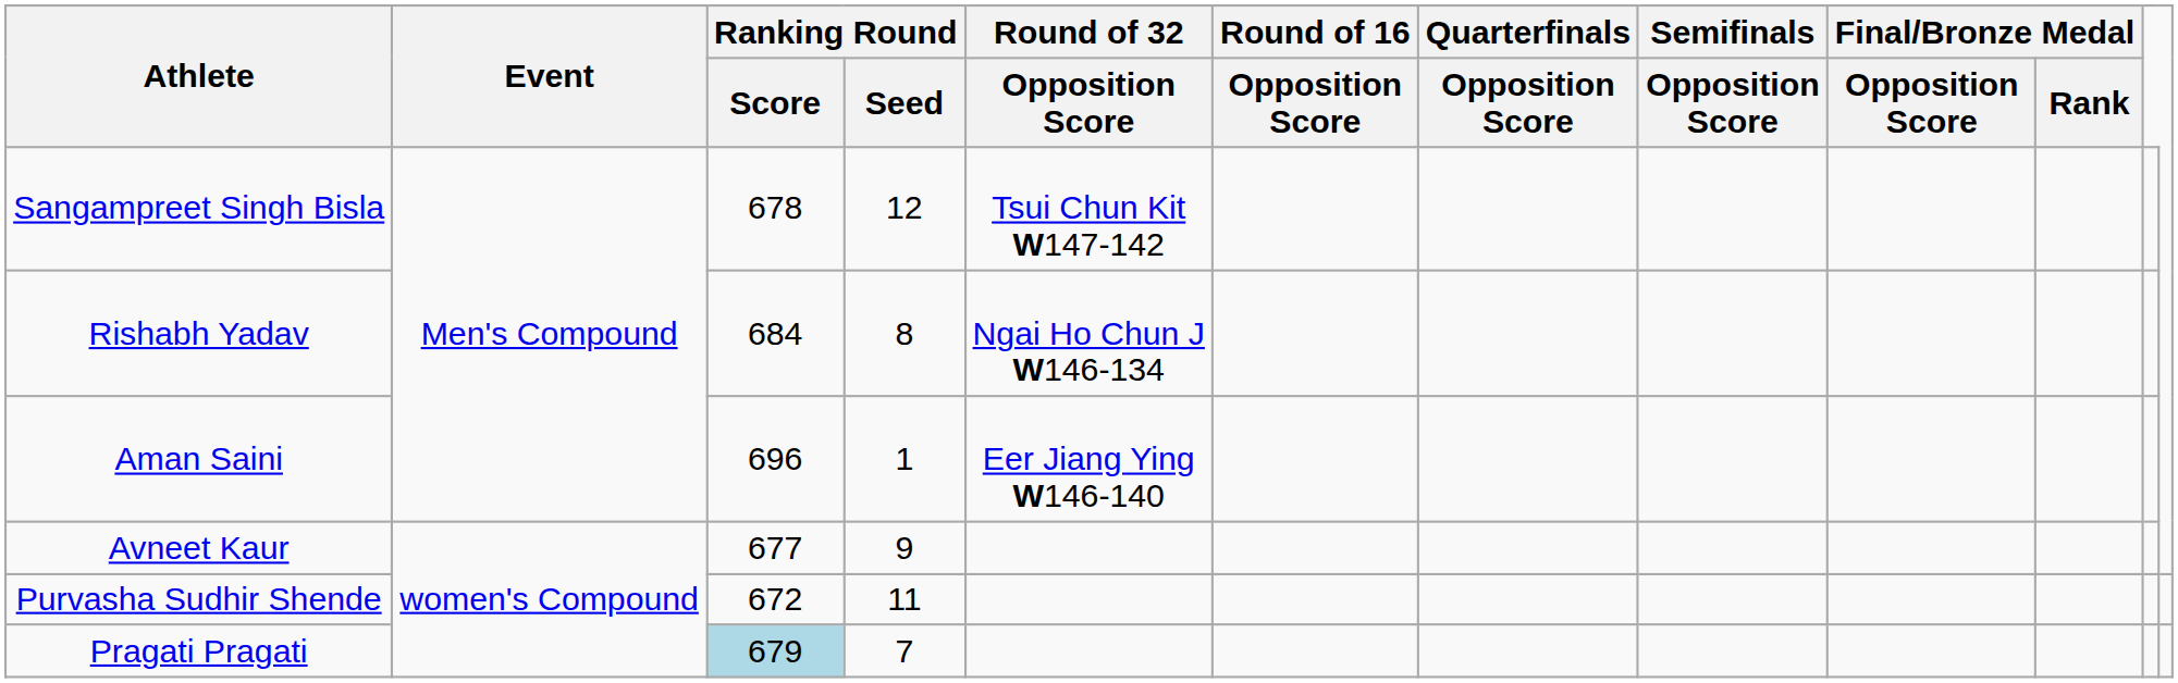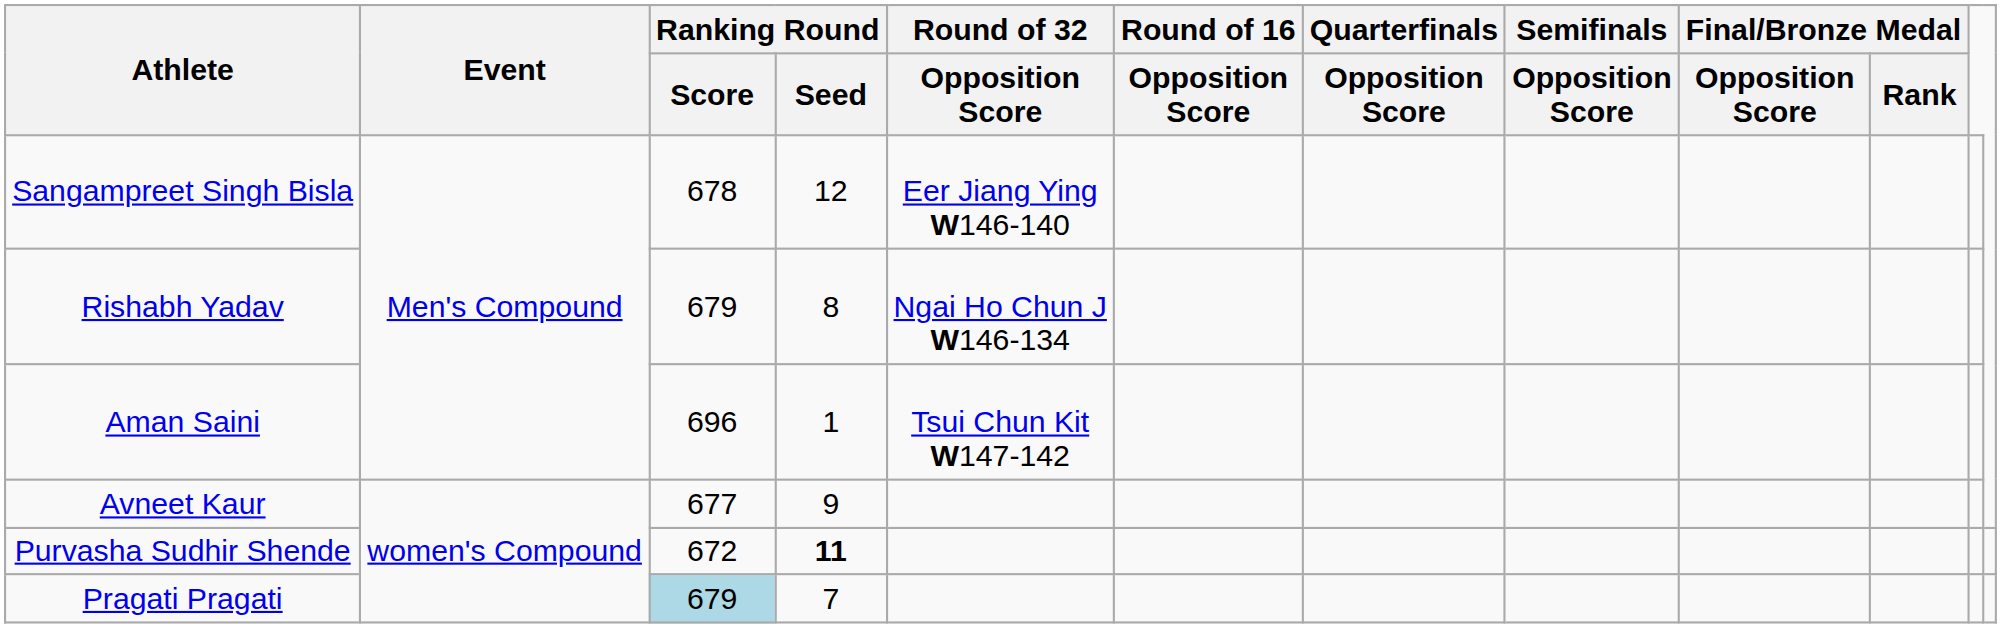 <table class=wikitable style="text-align:center; font-size:90%">
 <tr>
 <th rowspan="2">Athlete</th>
 <th rowspan="2">Event</th>
 <th colspan="2">Ranking Round</th>
 <th>Round of 32</th>
 <th>Round of 16</th>
 <th>Quarterfinals</th>
 <th>Semifinals</th>
 <th colspan="2">Final/Bronze Medal</th>
 </tr>
 <tr>
 <th>Score</th>
 <th>Seed</th>
 <th>Opposition<br>Score</th>
 <th>Opposition<br>Score</th>
 <th>Opposition<br>Score</th>
 <th>Opposition<br>Score</th>
 <th>Opposition<br>Score</th>
 <th>Rank</th>
 </tr>
 <tr>
 <td><a href='#'>Sangampreet Singh Bisla</a></td>
 <td Rowspan=3><a href='#'>Men's Compound</a></td>
 <td>678</td>
 <td>12</td>
-<td><br><a href='#'>Tsui Chun Kit</a><br><strong>W</strong>147-142</td>
+<td><br><a href='#'>Eer Jiang Ying</a><br>   <strong>W</strong>146-140</td>
 <td></td>
 <td></td>
 <td></td>
 <td></td>
 <td></td>
 <td></td>
 </tr>
 <tr>
 <td><a href='#'>Rishabh Yadav</a></td>
-<td>684</td>
+<td>679</td>
 <td>8</td>
 <td><br><a href='#'>Ngai Ho Chun J</a><br><strong>W</strong>146-134</td>
 <td></td>
 <td></td>
 <td></td>
 <td></td>
 <td></td>
 <td></td>
 </tr>
 <tr>
 <td><a href='#'>Aman Saini</a></td>
 <td>696</td>
 <td>1</td>
-<td><br><a href='#'>Eer Jiang Ying</a><br>   <strong>W</strong>146-140</td>
+<td><br><a href='#'>Tsui Chun Kit</a><br><strong>W</strong>147-142</td>
 <td></td>
 <td></td>
 <td></td>
 <td></td>
 <td></td>
 <td></td>
 </tr>
 <tr>
 <td><a href='#'>Avneet Kaur</a></td>
 <td rowspan=3><a href='#'>women's Compound</a></td>
 <td>677</td>
 <td>9</td>
 <td></td>
 <td></td>
 <td></td>
 <td></td>
 <td></td>
 <td></td>
 <td></td>
 </tr>
 <tr>
 <td><a href='#'>Purvasha Sudhir Shende</a></td>
 <td>672</td>
-<td>11</td>
+<td><strong>11</strong></td>
 <td></td>
 <td></td>
 <td></td>
 <td></td>
 <td></td>
 <td></td>
 <td></td>
 <td></td>
 </tr>
 <tr>
 <td><a href='#'>Pragati Pragati</a></td>
 <td style="background: lightblue;">679</td>
 <td>7</td>
 <td></td>
 <td></td>
 <td></td>
 <td></td>
 <td></td>
 <td></td>
 <td></td>
 <td></td>
 </tr>
 </table>
